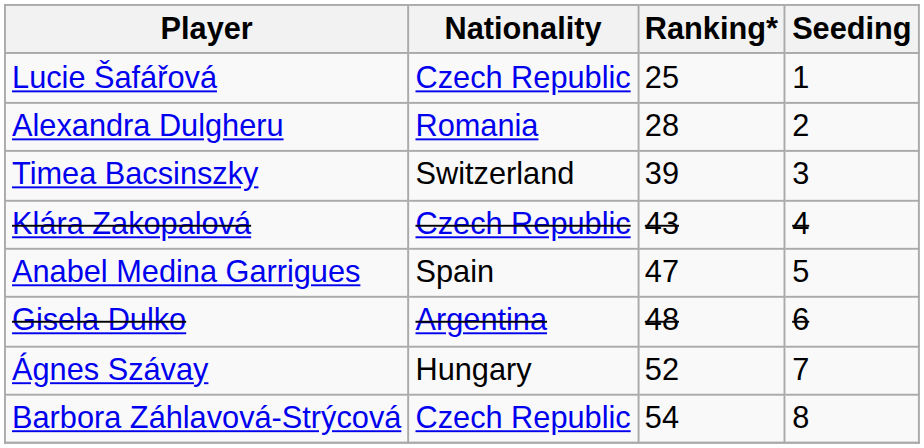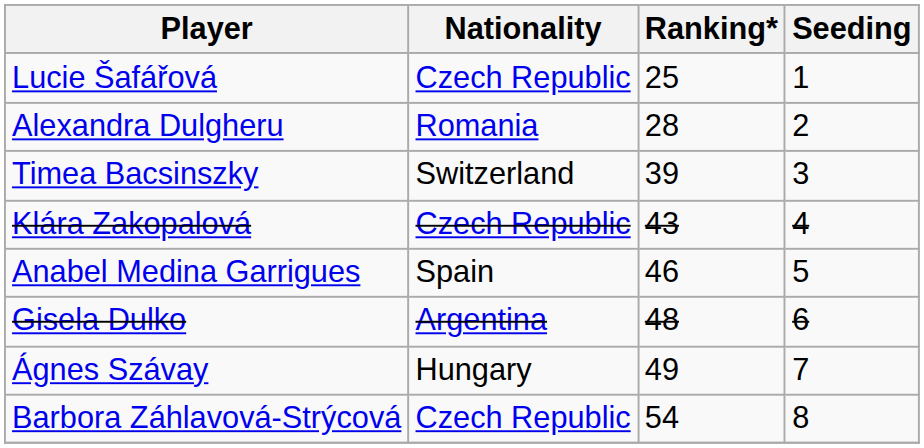 <table class="wikitable" border="1">
 <tr>
 <th>Player</th>
 <th>Nationality</th>
 <th>Ranking*</th>
 <th>Seeding</th>
 </tr>
 <tr>
 <td><a href='#'>Lucie Šafářová</a></td>
 <td> <a href='#'>Czech Republic</a></td>
 <td>25</td>
 <td>1</td>
 </tr>
 <tr>
 <td><a href='#'>Alexandra Dulgheru</a></td>
 <td> <a href='#'>Romania</a></td>
 <td>28</td>
 <td>2</td>
 </tr>
 <tr>
 <td><a href='#'>Timea Bacsinszky</a></td>
 <td> Switzerland</td>
 <td>39</td>
 <td>3</td>
 </tr>
 <tr>
 <td><s><a href='#'>Klára Zakopalová</a></s></td>
 <td><s> <a href='#'>Czech Republic</a></s></td>
 <td><s>43</s></td>
 <td><s>4</s></td>
 </tr>
 <tr>
 <td><a href='#'>Anabel Medina Garrigues</a></td>
 <td>  Spain</td>
-<td>47</td>
+<td>46</td>
 <td>5</td>
 </tr>
 <tr>
 <td><s><a href='#'>Gisela Dulko</a></s></td>
 <td><s> <a href='#'>Argentina</a></s></td>
 <td><s>48</s></td>
 <td><s>6</s></td>
 </tr>
 <tr>
 <td><a href='#'>Ágnes Szávay</a></td>
 <td> Hungary</td>
-<td>52</td>
+<td>49</td>
 <td>7</td>
 </tr>
 <tr>
 <td><a href='#'>Barbora Záhlavová-Strýcová</a></td>
 <td> <a href='#'>Czech Republic</a></td>
 <td>54</td>
 <td>8<br></td>
 </tr>
 <tr>
 </tr>
 </table>
